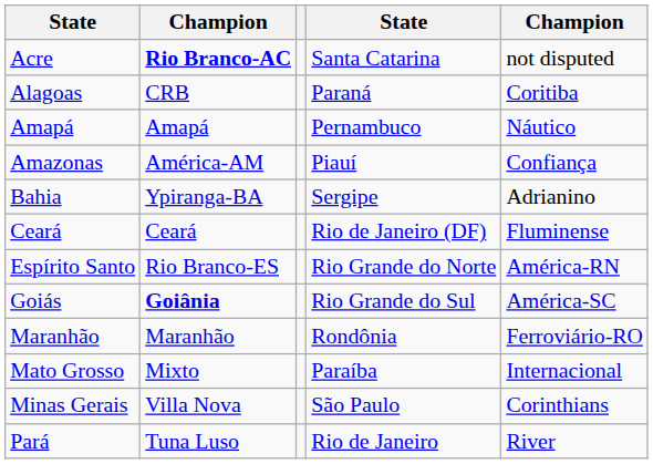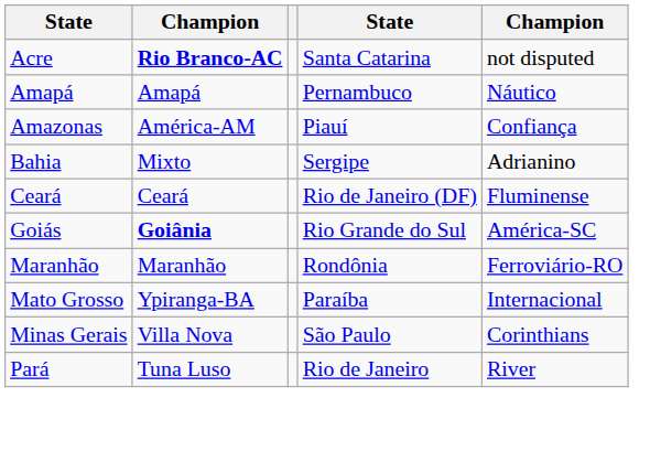 <table class="wikitable">
 <tr>
 <th>State</th>
 <th>Champion</th>
 <th></th>
 <th>State</th>
 <th>Champion</th>
 </tr>
 <tr>
 <td><a href='#'>Acre</a></td>
 <td><strong><a href='#'>Rio Branco-AC</a></strong></td>
 <td></td>
 <td><a href='#'>Santa Catarina</a></td>
 <td>not disputed</td>
-</tr>
-<tr>
-<td><a href='#'>Alagoas</a></td>
-<td><a href='#'>CRB</a></td>
-<td></td>
-<td><a href='#'>Paraná</a></td>
-<td><a href='#'>Coritiba</a></td>
 </tr>
 <tr>
 <td><a href='#'>Amapá</a></td>
 <td><a href='#'>Amapá</a></td>
 <td></td>
 <td><a href='#'>Pernambuco</a></td>
 <td><a href='#'>Náutico</a></td>
 </tr>
 <tr>
 <td><a href='#'>Amazonas</a></td>
 <td><a href='#'>América-AM</a></td>
 <td></td>
 <td><a href='#'>Piauí</a></td>
 <td><a href='#'>Confiança</a></td>
 </tr>
 <tr>
 <td><a href='#'>Bahia</a></td>
-<td><a href='#'>Ypiranga-BA</a></td>
+<td><a href='#'>Mixto</a></td>
 <td></td>
 <td><a href='#'>Sergipe</a></td>
 <td>Adrianino</td>
 </tr>
 <tr>
 <td><a href='#'>Ceará</a></td>
 <td><a href='#'>Ceará</a></td>
 <td></td>
 <td><a href='#'>Rio de Janeiro (DF)</a></td>
 <td><a href='#'>Fluminense</a></td>
-</tr>
-<tr>
-<td><a href='#'>Espírito Santo</a></td>
-<td><a href='#'>Rio Branco-ES</a></td>
-<td></td>
-<td><a href='#'>Rio Grande do Norte</a></td>
-<td><a href='#'>América-RN</a></td>
 </tr>
 <tr>
 <td><a href='#'>Goiás</a></td>
 <td><strong><a href='#'>Goiânia</a></strong></td>
 <td></td>
 <td><a href='#'>Rio Grande do Sul</a></td>
 <td><a href='#'>América-SC</a></td>
 </tr>
 <tr>
 <td><a href='#'>Maranhão</a></td>
 <td><a href='#'>Maranhão</a></td>
 <td></td>
 <td><a href='#'>Rondônia</a></td>
 <td><a href='#'>Ferroviário-RO</a></td>
 </tr>
 <tr>
 <td><a href='#'>Mato Grosso</a></td>
-<td><a href='#'>Mixto</a></td>
+<td><a href='#'>Ypiranga-BA</a></td>
 <td></td>
 <td><a href='#'>Paraíba</a></td>
 <td><a href='#'>Internacional</a></td>
 </tr>
 <tr>
 <td><a href='#'>Minas Gerais</a></td>
 <td><a href='#'>Villa Nova</a></td>
 <td></td>
 <td><a href='#'>São Paulo</a></td>
 <td><a href='#'>Corinthians</a></td>
 </tr>
 <tr>
 <td><a href='#'>Pará</a></td>
 <td><a href='#'>Tuna Luso</a></td>
 <td></td>
 <td><a href='#'>Rio de Janeiro</a></td>
 <td><a href='#'>River</a></td>
 </tr>
 </table>
